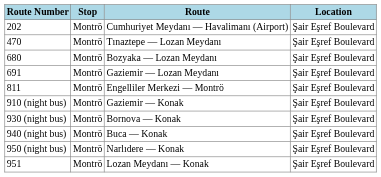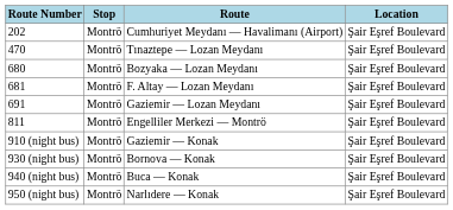 <table class="toccolours" border="1" cellpadding="3" style="margin:1em auto; border-collapse:collapse">
 <tr style="background:lightblue;">
 <th>Route Number</th>
 <th>Stop</th>
 <th>Route</th>
 <th>Location</th>
 </tr>
 <tr>
 <td>202 </td>
 <td>Montrö</td>
 <td>Cumhuriyet Meydanı — Havalimanı (Airport)</td>
 <td>Şair Eşref Boulevard</td>
 </tr>
 <tr>
 <td>470</td>
 <td>Montrö</td>
 <td>Tınaztepe — Lozan Meydanı</td>
 <td>Şair Eşref Boulevard</td>
 </tr>
 <tr>
 <td>680</td>
 <td>Montrö</td>
 <td>Bozyaka — Lozan Meydanı</td>
+<td>Şair Eşref Boulevard</td>
+</tr>
+<tr>
+<td>681</td>
+<td>Montrö</td>
+<td>F. Altay — Lozan Meydanı</td>
 <td>Şair Eşref Boulevard</td>
 </tr>
 <tr>
 <td>691</td>
 <td>Montrö</td>
 <td>Gaziemir — Lozan Meydanı</td>
 <td>Şair Eşref Boulevard</td>
 </tr>
 <tr>
 <td>811</td>
 <td>Montrö</td>
 <td>Engelliler Merkezi — Montrö</td>
 <td>Şair Eşref Boulevard</td>
 </tr>
 <tr>
 <td>910 (night bus)</td>
 <td>Montrö</td>
 <td>Gaziemir — Konak</td>
 <td>Şair Eşref Boulevard</td>
 </tr>
 <tr>
 <td>930 (night bus)</td>
 <td>Montrö</td>
 <td>Bornova — Konak</td>
 <td>Şair Eşref Boulevard</td>
 </tr>
 <tr>
 <td>940 (night bus)</td>
 <td>Montrö</td>
 <td>Buca — Konak</td>
 <td>Şair Eşref Boulevard</td>
 </tr>
 <tr>
 <td>950 (night bus)</td>
 <td>Montrö</td>
 <td>Narlıdere — Konak</td>
 <td>Şair Eşref Boulevard</td>
 </tr>
-<tr>
-<td>951</td>
-<td>Montrö</td>
-<td>Lozan Meydanı — Konak</td>
-<td>Şair Eşref Boulevard</td>
-</tr>
 </table>
